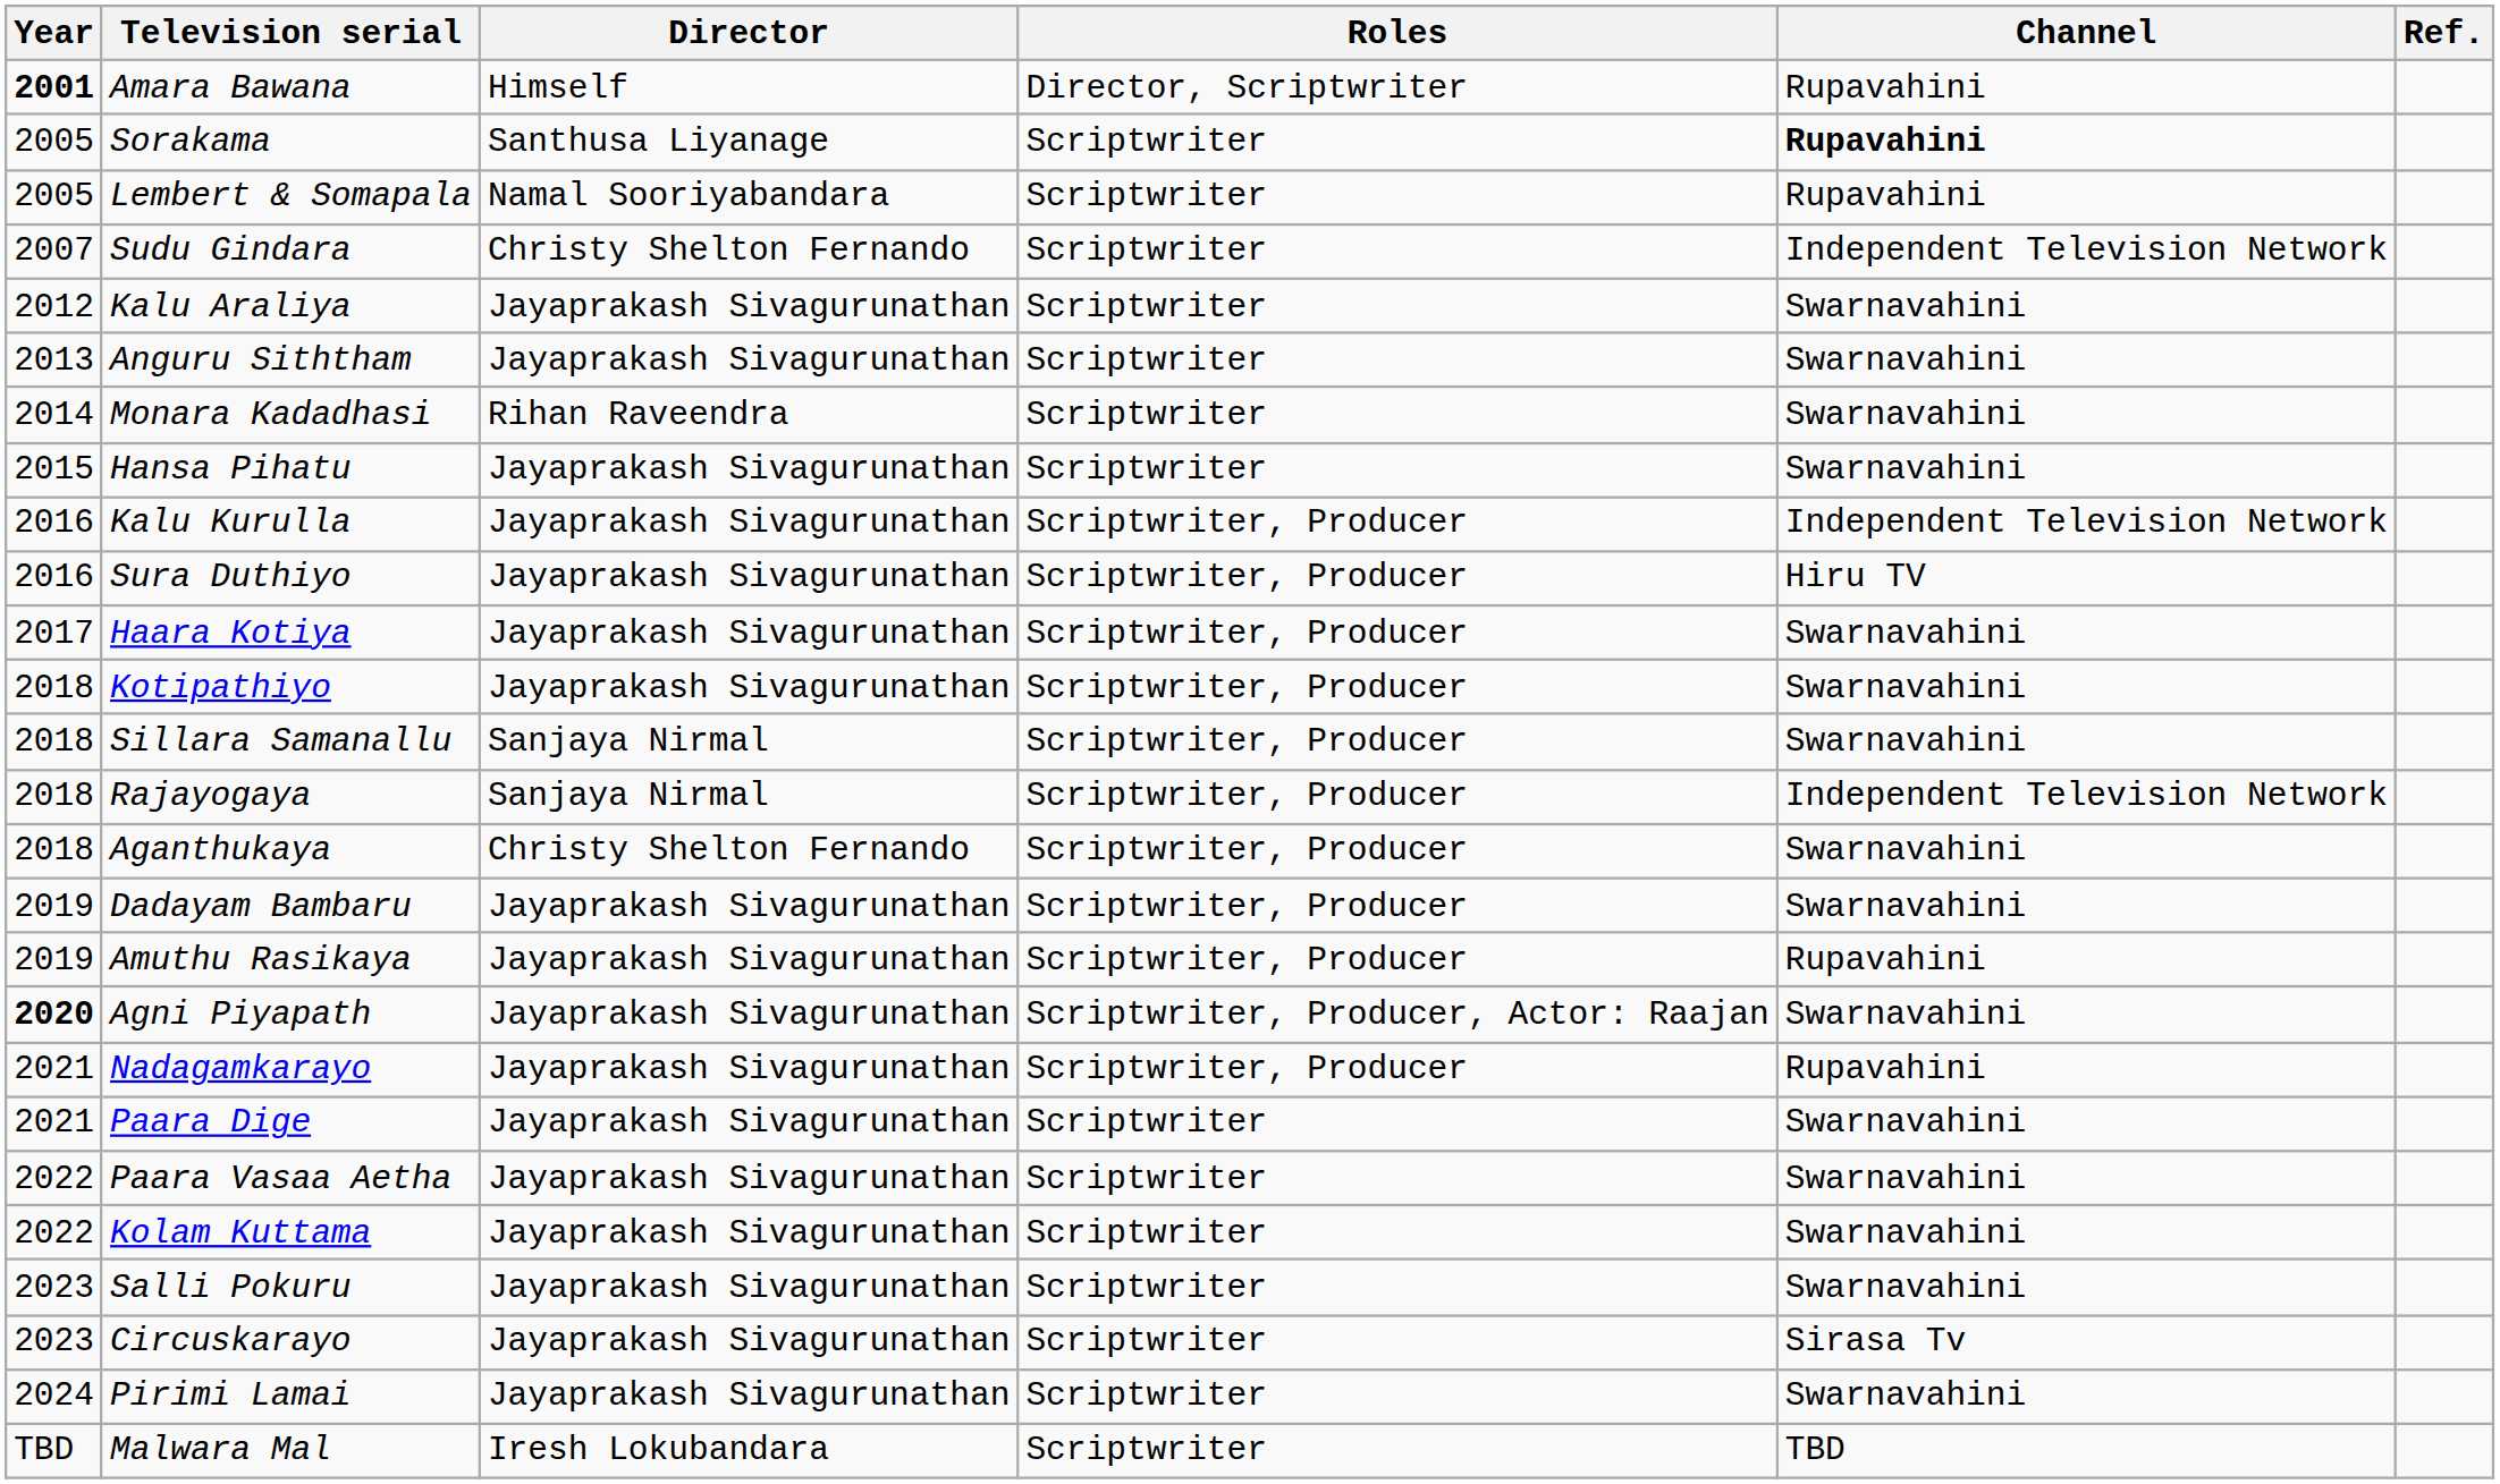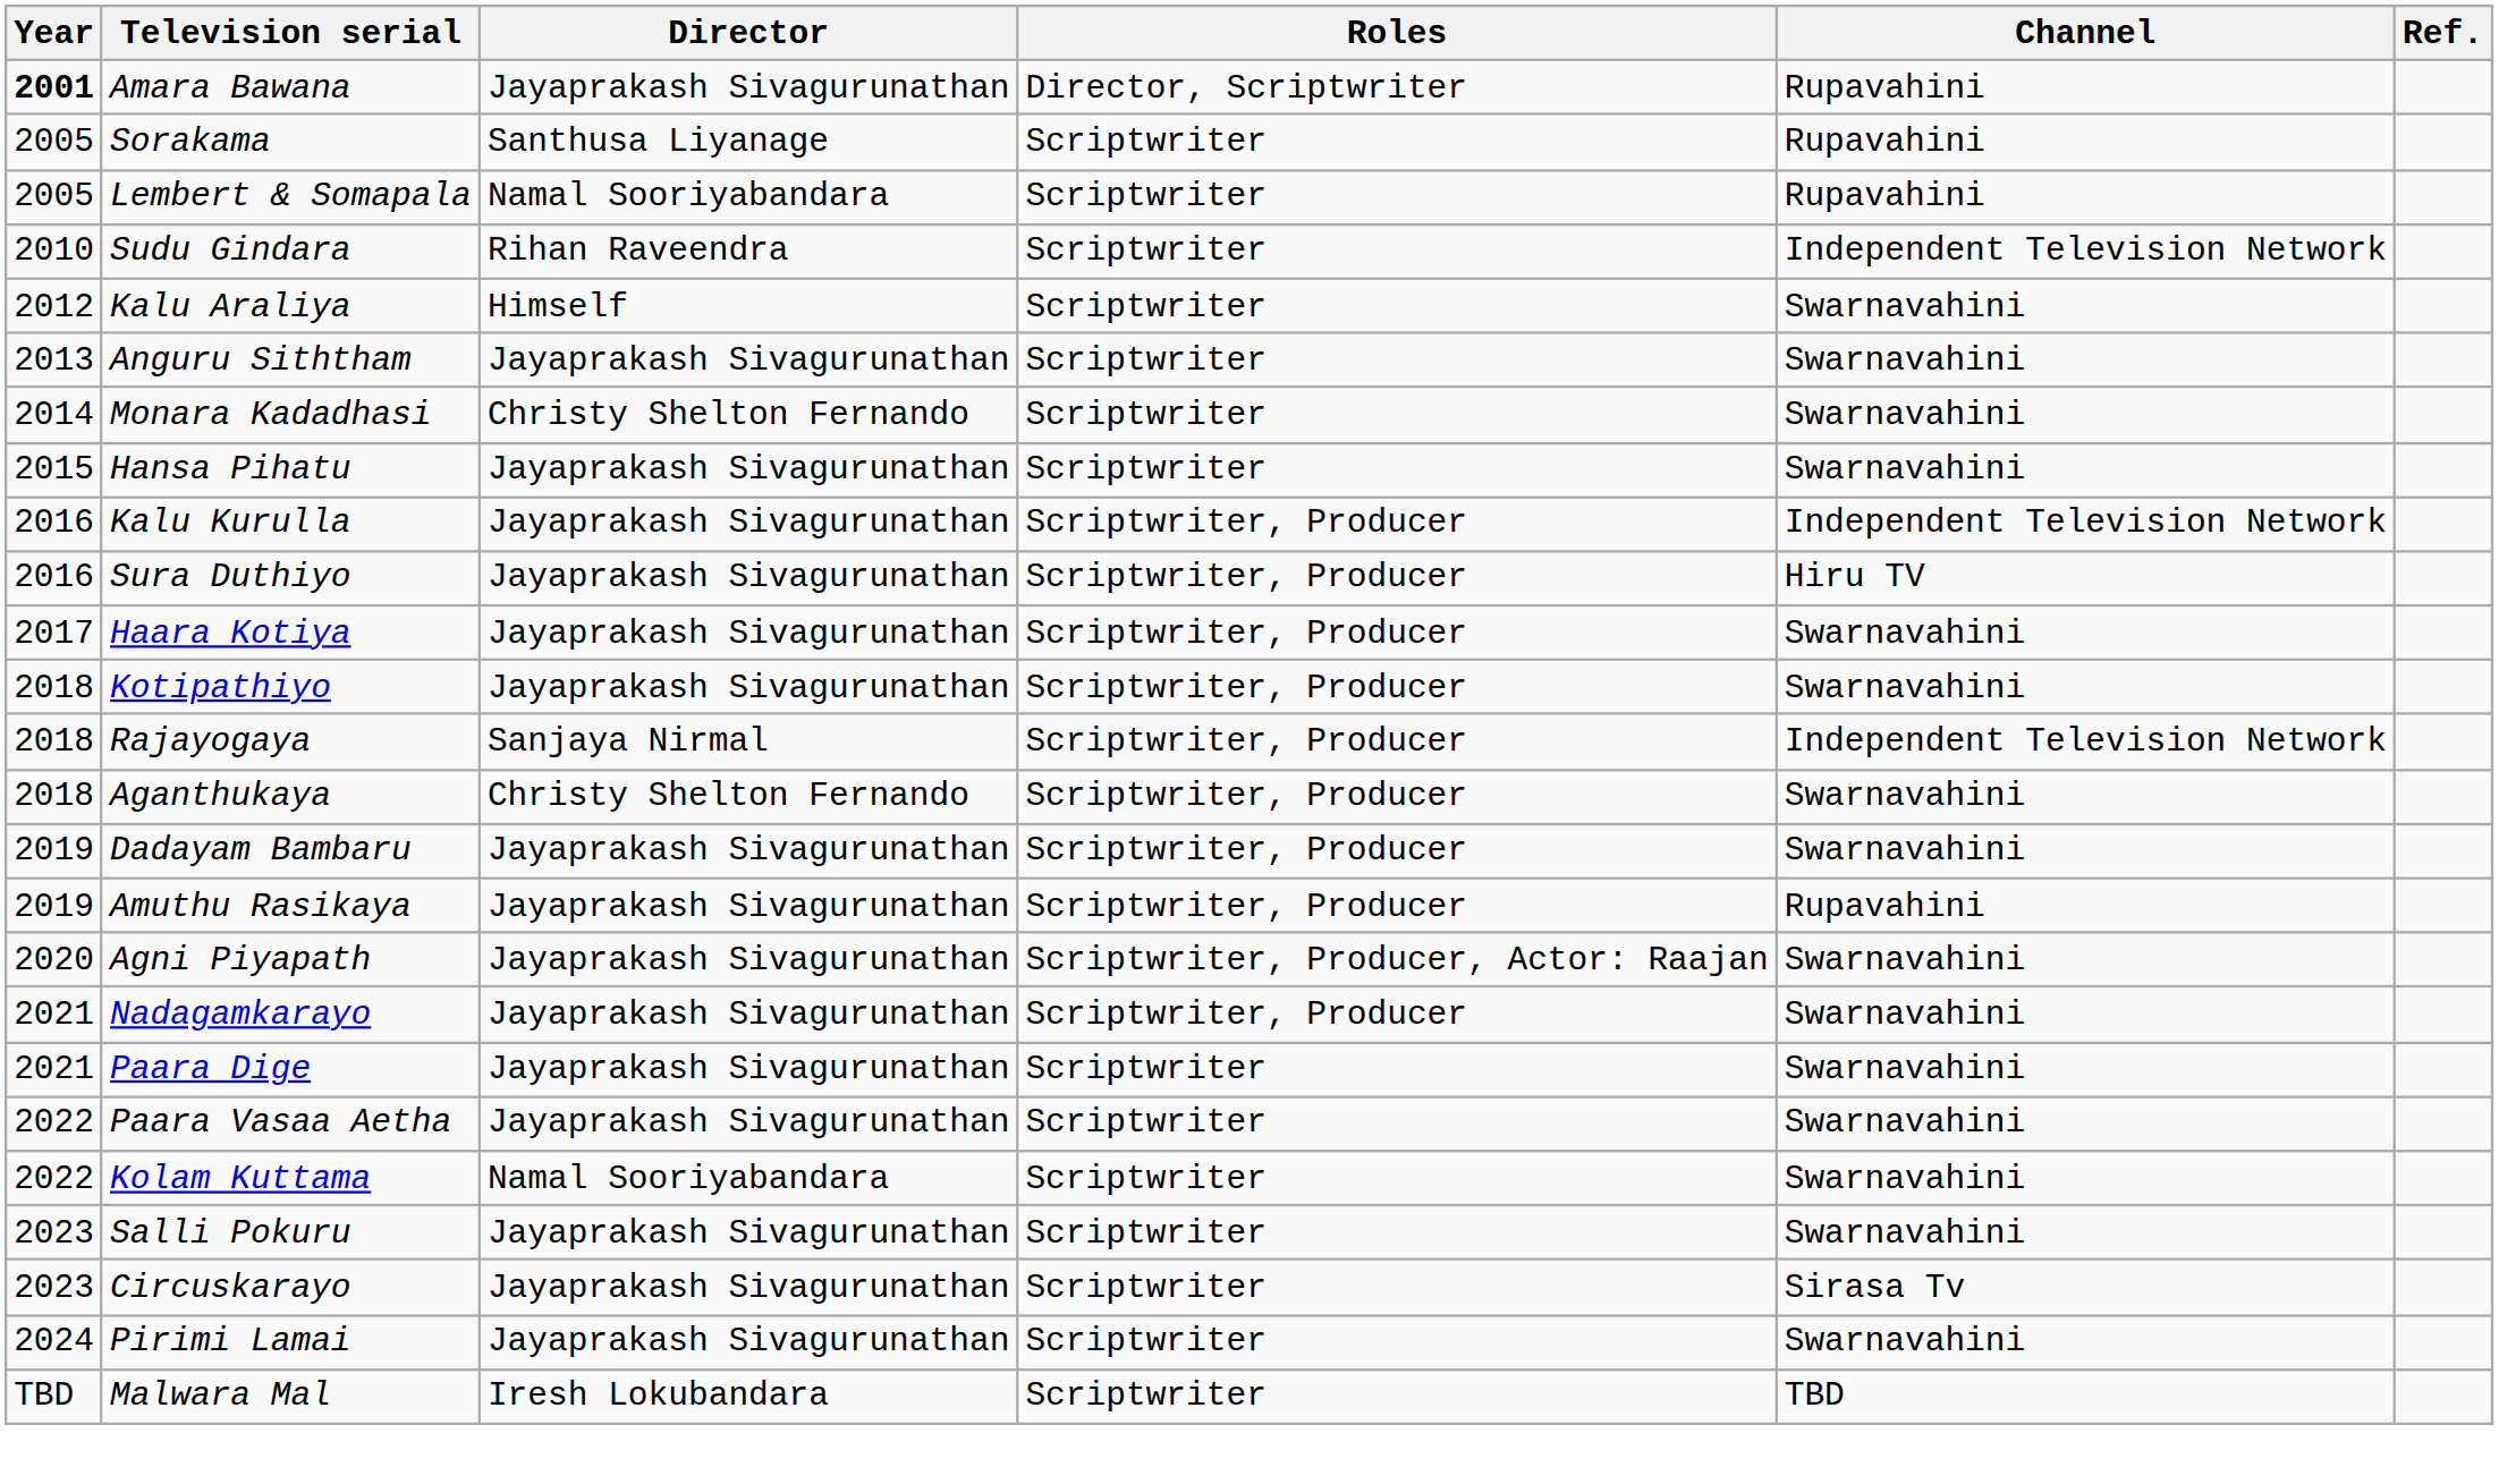 <table class="wikitable sortable">
 <tr>
 <th>Year</th>
 <th>Television serial</th>
 <th>Director</th>
 <th>Roles</th>
 <th>Channel</th>
 <th>Ref.</th>
 </tr>
 <tr>
 <td><strong>2001</strong></td>
 <td><em>Amara Bawana</em></td>
-<td>Himself</td>
+<td>Jayaprakash Sivagurunathan</td>
 <td>Director, Scriptwriter</td>
 <td>Rupavahini</td>
 <td></td>
 </tr>
 <tr>
 <td>2005</td>
 <td><em>Sorakama</em></td>
 <td>Santhusa Liyanage</td>
 <td>Scriptwriter</td>
-<td><strong>Rupavahini</strong></td>
+<td>Rupavahini</td>
 <td></td>
 </tr>
 <tr>
 <td>2005</td>
 <td><em>Lembert & Somapala</em></td>
 <td>Namal Sooriyabandara</td>
 <td>Scriptwriter</td>
 <td>Rupavahini</td>
 <td></td>
 </tr>
 <tr>
-<td>2007</td>
+<td>2010</td>
 <td><em>Sudu Gindara</em></td>
-<td>Christy Shelton Fernando</td>
+<td>Rihan Raveendra</td>
 <td>Scriptwriter</td>
 <td>Independent Television Network</td>
 <td></td>
 </tr>
 <tr>
 <td>2012</td>
 <td><em>Kalu Araliya</em></td>
-<td>Jayaprakash Sivagurunathan</td>
+<td>Himself</td>
 <td>Scriptwriter</td>
 <td>Swarnavahini</td>
 <td></td>
 </tr>
 <tr>
 <td>2013</td>
 <td><em>Anguru Siththam</em></td>
 <td>Jayaprakash Sivagurunathan</td>
 <td>Scriptwriter</td>
 <td>Swarnavahini</td>
 <td></td>
 </tr>
 <tr>
 <td>2014</td>
 <td><em>Monara Kadadhasi</em></td>
-<td>Rihan Raveendra</td>
+<td>Christy Shelton Fernando</td>
 <td>Scriptwriter</td>
 <td>Swarnavahini</td>
 <td></td>
 </tr>
 <tr>
 <td>2015</td>
 <td><em>Hansa Pihatu</em></td>
 <td>Jayaprakash Sivagurunathan</td>
 <td>Scriptwriter</td>
 <td>Swarnavahini</td>
 <td></td>
 </tr>
 <tr>
 <td>2016</td>
 <td><em>Kalu Kurulla</em></td>
 <td>Jayaprakash Sivagurunathan</td>
 <td>Scriptwriter, Producer</td>
 <td>Independent Television Network</td>
 <td></td>
 </tr>
 <tr>
 <td>2016</td>
 <td><em>Sura Duthiyo</em></td>
 <td>Jayaprakash Sivagurunathan</td>
 <td>Scriptwriter, Producer</td>
 <td>Hiru TV</td>
 <td></td>
 </tr>
 <tr>
 <td>2017</td>
 <td><em><a href='#'>Haara Kotiya</a></em></td>
 <td>Jayaprakash Sivagurunathan</td>
 <td>Scriptwriter, Producer</td>
 <td>Swarnavahini</td>
 <td></td>
 </tr>
 <tr>
 <td>2018</td>
 <td><em><a href='#'>Kotipathiyo</a></em></td>
 <td>Jayaprakash Sivagurunathan</td>
 <td>Scriptwriter, Producer</td>
 <td>Swarnavahini</td>
 <td></td>
 </tr>
 <tr>
 <td>2018</td>
-<td><em>Sillara Samanallu</em></td>
-<td>Sanjaya Nirmal</td>
-<td>Scriptwriter, Producer</td>
-<td>Swarnavahini</td>
-<td></td>
-</tr>
-<tr>
-<td>2018</td>
 <td><em>Rajayogaya</em></td>
 <td>Sanjaya Nirmal</td>
 <td>Scriptwriter, Producer</td>
 <td>Independent Television Network</td>
 <td></td>
 </tr>
 <tr>
 <td>2018</td>
 <td><em>Aganthukaya</em></td>
 <td>Christy Shelton Fernando</td>
 <td>Scriptwriter, Producer</td>
 <td>Swarnavahini</td>
 <td></td>
 </tr>
 <tr>
 <td>2019</td>
 <td><em>Dadayam Bambaru</em></td>
 <td>Jayaprakash Sivagurunathan</td>
 <td>Scriptwriter, Producer</td>
 <td>Swarnavahini</td>
 <td></td>
 </tr>
 <tr>
 <td>2019</td>
 <td><em>Amuthu Rasikaya</em></td>
 <td>Jayaprakash Sivagurunathan</td>
 <td>Scriptwriter, Producer</td>
 <td>Rupavahini</td>
 <td></td>
 </tr>
 <tr>
-<td><strong>2020</strong></td>
+<td>2020</td>
 <td><em>Agni Piyapath</em></td>
 <td>Jayaprakash Sivagurunathan</td>
 <td>Scriptwriter, Producer, Actor: Raajan</td>
 <td>Swarnavahini</td>
 <td></td>
 </tr>
 <tr>
 <td>2021</td>
 <td><em><a href='#'>Nadagamkarayo</a></em></td>
 <td>Jayaprakash Sivagurunathan</td>
 <td>Scriptwriter, Producer</td>
-<td>Rupavahini</td>
+<td>Swarnavahini</td>
 <td></td>
 </tr>
 <tr>
 <td>2021</td>
 <td><em><a href='#'>Paara Dige</a></em></td>
 <td>Jayaprakash Sivagurunathan</td>
 <td>Scriptwriter</td>
 <td>Swarnavahini</td>
 <td></td>
 </tr>
 <tr>
 <td>2022</td>
 <td><em>Paara Vasaa Aetha</em></td>
 <td>Jayaprakash Sivagurunathan</td>
 <td>Scriptwriter</td>
 <td>Swarnavahini</td>
 <td></td>
 </tr>
 <tr>
 <td>2022</td>
 <td><em><a href='#'>Kolam Kuttama</a></em></td>
-<td>Jayaprakash Sivagurunathan</td>
+<td>Namal Sooriyabandara</td>
 <td>Scriptwriter</td>
 <td>Swarnavahini</td>
 <td></td>
 </tr>
 <tr>
 <td>2023</td>
 <td><em>Salli Pokuru</em></td>
 <td>Jayaprakash Sivagurunathan</td>
 <td>Scriptwriter</td>
 <td>Swarnavahini</td>
 <td></td>
 </tr>
 <tr>
 <td>2023</td>
 <td><em>Circuskarayo</em></td>
 <td>Jayaprakash Sivagurunathan</td>
 <td>Scriptwriter</td>
 <td>Sirasa Tv</td>
 </tr>
 <tr>
 <td>2024</td>
 <td><em>Pirimi Lamai</em></td>
 <td>Jayaprakash Sivagurunathan</td>
 <td>Scriptwriter</td>
 <td>Swarnavahini</td>
 <td></td>
 </tr>
 <tr>
 <td>TBD</td>
 <td><em>Malwara Mal</em></td>
 <td>Iresh Lokubandara</td>
 <td>Scriptwriter</td>
 <td>TBD</td>
 <td></td>
 </tr>
 </table>
